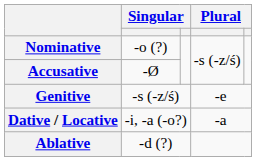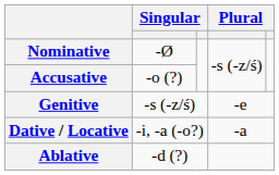 <table class="wikitable" style="text-align:center;">
 <tr>
 <th rowspan="2"></th>
 <th colspan="2"><a href='#'>Singular</a></th>
 <th colspan="2"><a href='#'>Plural</a></th>
 </tr>
 <tr>
 <th></th>
 <th></th>
 <th></th>
 <th></th>
 </tr>
 <tr>
 <th><a href='#'>Nominative</a></th>
-<td>-o (?)</td>
+<td>-Ø</td>
 <td rowspan="2"></td>
 <td rowspan="2">-s (-z/ś)</td>
 <td rowspan="2"></td>
 </tr>
 <tr>
 <th><a href='#'>Accusative</a></th>
-<td>-Ø</td>
+<td>-o (?)</td>
 </tr>
 <tr>
 <th><a href='#'>Genitive</a></th>
 <td colspan="2">-s (-z/ś)</td>
 <td colspan="2">-e</td>
 </tr>
 <tr>
 <th><a href='#'>Dative</a> / <a href='#'>Locative</a></th>
 <td colspan="2">-i, -a (-o?)</td>
 <td colspan="2">-a</td>
 </tr>
 <tr>
 <th><a href='#'>Ablative</a></th>
 <td colspan="2">-d (?)</td>
 <td colspan="2"></td>
 </tr>
 </table>
